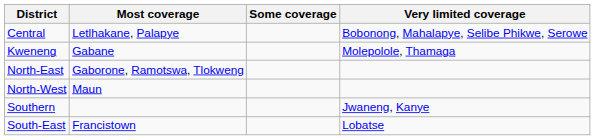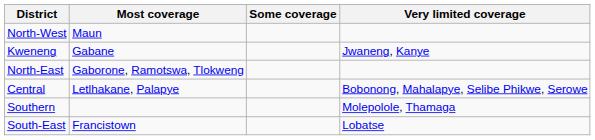 <table class="wikitable" style="font-size:90%">
 <tr>
 <th>District</th>
 <th>Most coverage</th>
 <th>Some coverage</th>
 <th>Very limited coverage</th>
 </tr>
 <tr>
-<td><a href='#'>Central</a></td>
-<td><a href='#'>Letlhakane</a>, <a href='#'>Palapye</a></td>
+<td><a href='#'>North-West</a></td>
+<td><a href='#'>Maun</a></td>
 <td></td>
-<td><a href='#'>Bobonong</a>, <a href='#'>Mahalapye</a>, <a href='#'>Selibe Phikwe</a>, <a href='#'>Serowe</a></td>
+<td></td>
 </tr>
 <tr>
 <td><a href='#'>Kweneng</a></td>
 <td><a href='#'>Gabane</a></td>
 <td></td>
-<td><a href='#'>Molepolole</a>, <a href='#'>Thamaga</a></td>
+<td><a href='#'>Jwaneng</a>, <a href='#'>Kanye</a></td>
 </tr>
 <tr>
 <td><a href='#'>North-East</a></td>
 <td><a href='#'>Gaborone</a>, <a href='#'>Ramotswa</a>, <a href='#'>Tlokweng</a></td>
 <td></td>
 <td></td>
 </tr>
 <tr>
-<td><a href='#'>North-West</a></td>
-<td><a href='#'>Maun</a></td>
+<td><a href='#'>Central</a></td>
+<td><a href='#'>Letlhakane</a>, <a href='#'>Palapye</a></td>
 <td></td>
-<td></td>
+<td><a href='#'>Bobonong</a>, <a href='#'>Mahalapye</a>, <a href='#'>Selibe Phikwe</a>, <a href='#'>Serowe</a></td>
 </tr>
 <tr>
 <td><a href='#'>Southern</a></td>
 <td></td>
 <td></td>
-<td><a href='#'>Jwaneng</a>, <a href='#'>Kanye</a></td>
+<td><a href='#'>Molepolole</a>, <a href='#'>Thamaga</a></td>
 </tr>
 <tr>
 <td><a href='#'>South-East</a></td>
 <td><a href='#'>Francistown</a></td>
 <td></td>
 <td><a href='#'>Lobatse</a></td>
 </tr>
 </table>
